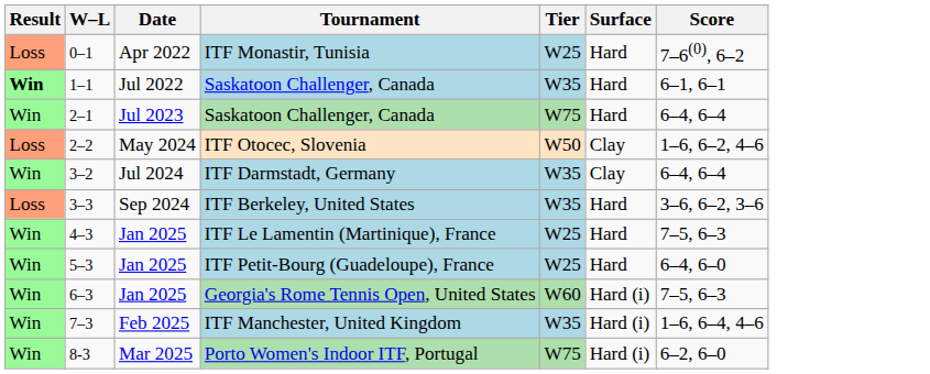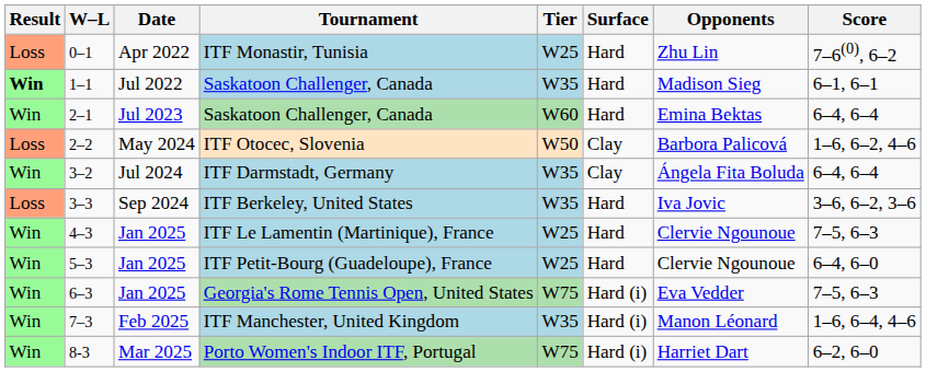 <table class="sortable wikitable">
 <tr>
 <th>Result</th>
 <th class="unsortable">W–L</th>
 <th>Date</th>
 <th>Tournament</th>
 <th>Tier</th>
 <th>Surface</th>
+<th>Opponents</th>
 <th class="unsortable">Score</th>
 </tr>
 <tr>
 <td style="background:#ffa07a;">Loss</td>
 <td><small>0–1</small></td>
 <td>Apr 2022</td>
 <td style="background:lightblue;">ITF Monastir, Tunisia</td>
 <td style="background:lightblue;">W25</td>
 <td>Hard</td>
+<td> <a href='#'>Zhu Lin</a></td>
 <td>7–6<sup>(0)</sup>, 6–2</td>
 </tr>
 <tr>
 <td style="background:#98fb98;"><strong>Win</strong></td>
 <td><small>1–1</small></td>
 <td>Jul 2022</td>
 <td style="background:lightblue;"><a href='#'>Saskatoon Challenger</a>, Canada</td>
 <td style="background:lightblue;">W35</td>
 <td>Hard</td>
+<td> <a href='#'>Madison Sieg</a></td>
 <td>6–1, 6–1</td>
 </tr>
 <tr>
 <td style="background:#98fb98;">Win</td>
 <td><small>2–1</small></td>
 <td><a href='#'>Jul 2023</a></td>
 <td style="background:#addfad;">Saskatoon Challenger, Canada</td>
-<td style="background:#addfad;">W75</td>
+<td style="background:#addfad;">W60</td>
 <td>Hard</td>
+<td> <a href='#'>Emina Bektas</a></td>
 <td>6–4, 6–4</td>
 </tr>
 <tr>
 <td style="background:#ffa07a;">Loss</td>
 <td><small>2–2</small></td>
 <td>May 2024</td>
 <td style="background:#ffe4c4;">ITF Otocec, Slovenia</td>
 <td style="background:#ffe4c4;">W50</td>
 <td>Clay</td>
+<td> <a href='#'>Barbora Palicová</a></td>
 <td>1–6, 6–2, 4–6</td>
 </tr>
 <tr>
 <td style="background:#98fb98;">Win</td>
 <td><small>3–2</small></td>
 <td>Jul 2024</td>
 <td style="background:lightblue;">ITF Darmstadt, Germany</td>
 <td style="background:lightblue;">W35</td>
 <td>Clay</td>
+<td> <a href='#'>Ángela Fita Boluda</a></td>
 <td>6–4, 6–4</td>
 </tr>
 <tr>
 <td style="background:#ffa07a;">Loss</td>
 <td><small>3–3</small></td>
 <td>Sep 2024</td>
 <td style="background:lightblue;">ITF Berkeley, United States</td>
 <td style="background:lightblue;">W35</td>
 <td>Hard</td>
+<td> <a href='#'>Iva Jovic</a></td>
 <td>3–6, 6–2, 3–6</td>
 </tr>
 <tr>
 <td style="background:#98fb98;">Win</td>
 <td><small>4–3</small></td>
 <td><a href='#'>Jan 2025</a></td>
 <td style="background:lightblue;">ITF Le Lamentin (Martinique), France</td>
 <td style="background:lightblue;">W25</td>
 <td>Hard</td>
+<td> <a href='#'>Clervie Ngounoue</a></td>
 <td>7–5, 6–3</td>
 </tr>
 <tr>
 <td style="background:#98fb98;">Win</td>
 <td><small>5–3</small></td>
 <td><a href='#'>Jan 2025</a></td>
 <td style="background:lightblue;">ITF Petit-Bourg (Guadeloupe), France</td>
 <td style="background:lightblue;">W25</td>
 <td>Hard</td>
+<td> Clervie Ngounoue</td>
 <td>6–4, 6–0</td>
 </tr>
 <tr>
 <td style="background:#98fb98;">Win</td>
 <td><small>6–3</small></td>
 <td><a href='#'>Jan 2025</a></td>
 <td style="background:#addfad;"><a href='#'>Georgia's Rome Tennis Open</a>, United States</td>
-<td style="background:#addfad;">W60</td>
+<td style="background:#addfad;">W75</td>
 <td>Hard (i)</td>
+<td> <a href='#'>Eva Vedder</a></td>
 <td>7–5, 6–3</td>
 </tr>
 <tr>
 <td style="background:#98fb98;">Win</td>
 <td><small>7–3</small></td>
 <td><a href='#'>Feb 2025</a></td>
 <td style="background:lightblue;">ITF Manchester, United Kingdom</td>
 <td style="background:lightblue;">W35</td>
 <td>Hard (i)</td>
+<td> <a href='#'>Manon Léonard</a></td>
 <td>1–6, 6–4, 4–6</td>
 </tr>
 <tr>
 <td style="background:#98fb98;">Win</td>
 <td><small>8-3</small></td>
 <td><a href='#'>Mar 2025</a></td>
 <td style="background:#addfad;"><a href='#'>Porto Women's Indoor ITF</a>, Portugal</td>
 <td style="background:#addfad;">W75</td>
 <td>Hard (i)</td>
+<td> <a href='#'>Harriet Dart</a></td>
 <td>6–2, 6–0</td>
 </tr>
 </table>
